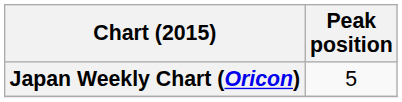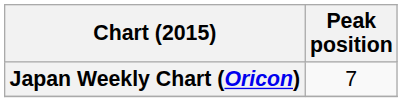 <table class="wikitable sortable plainrowheaders" style="text-align:center">
 <tr>
 <th scope="col">Chart (2015)</th>
 <th scope="col">Peak<br>position</th>
 </tr>
 <tr>
 <th scope="row">Japan Weekly Chart (<em><a href='#'>Oricon</a></em>)</th>
-<td>5</td>
+<td>7</td>
 </tr>
 <tr>
 </tr>
 </table>
